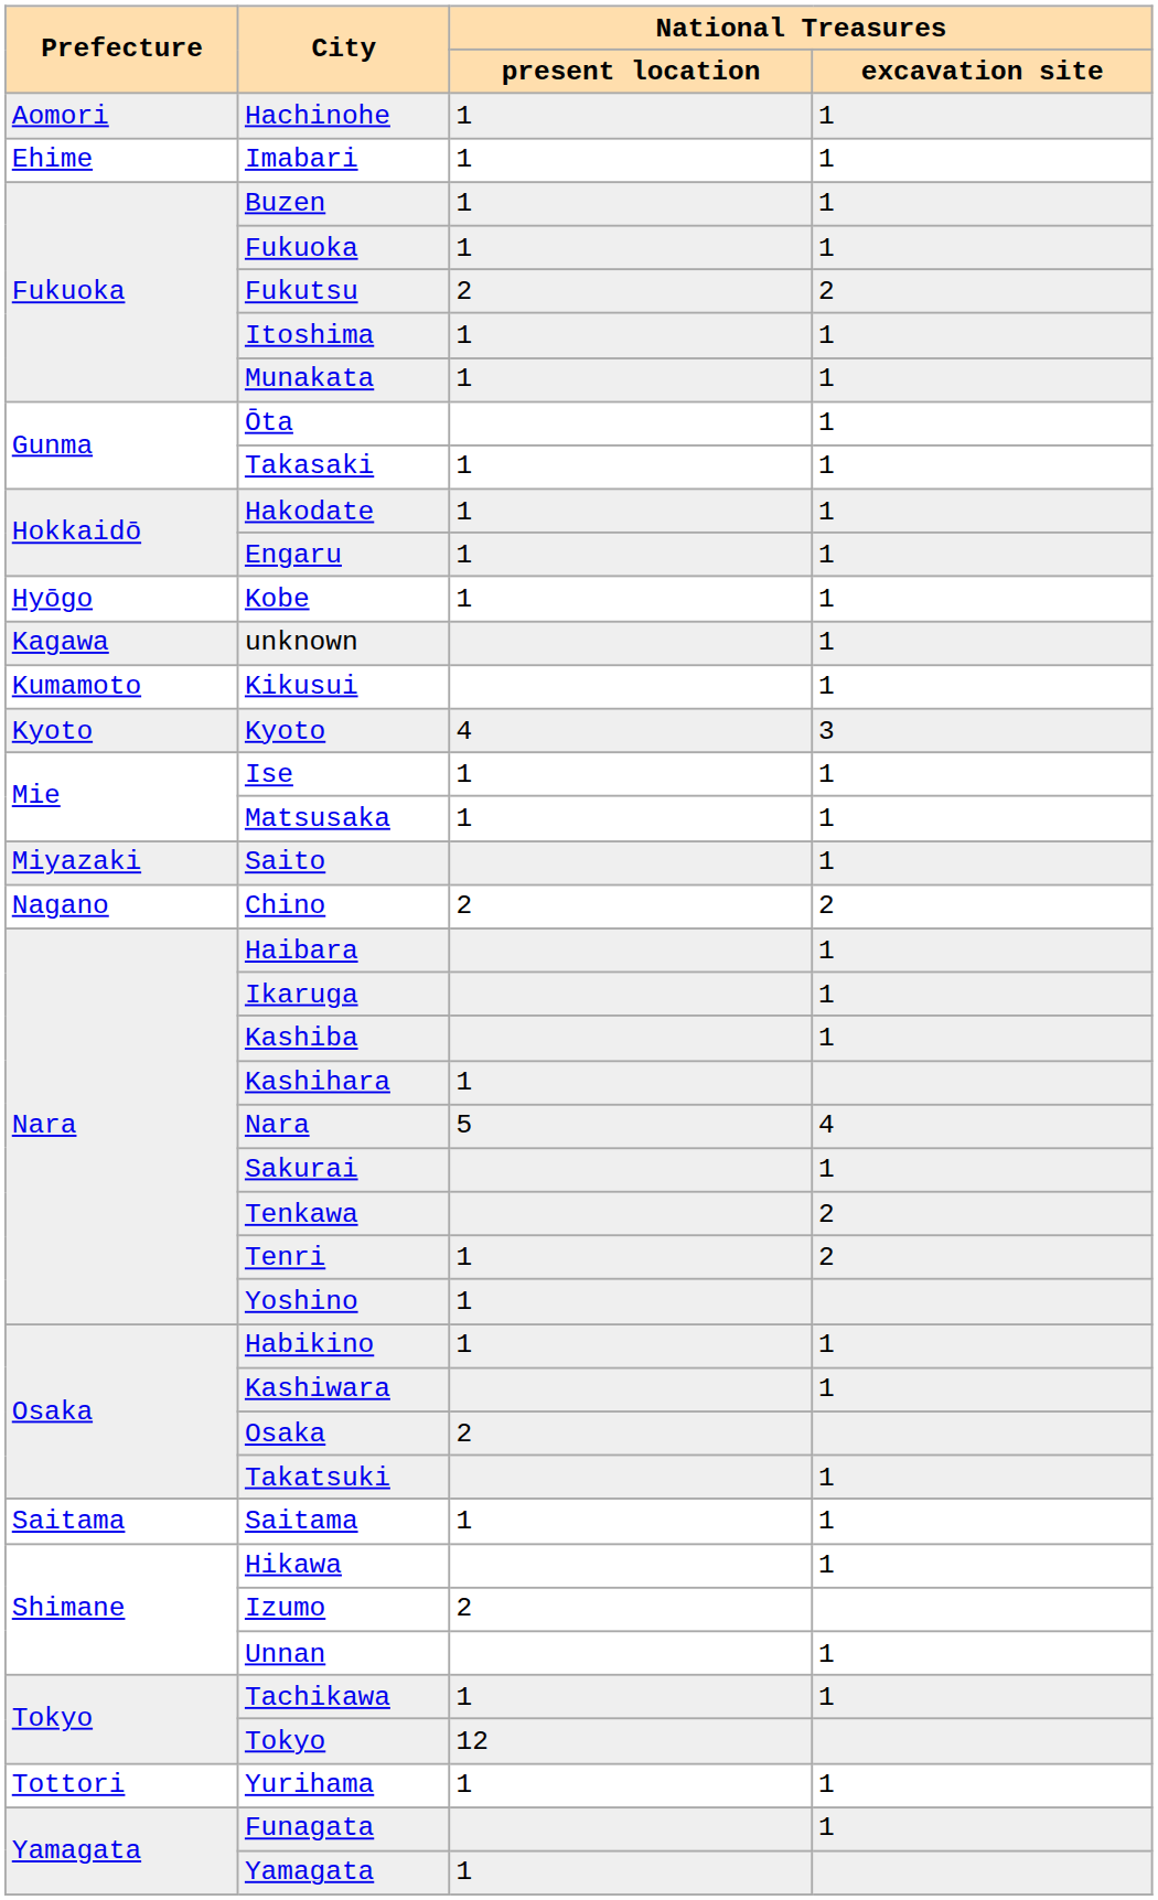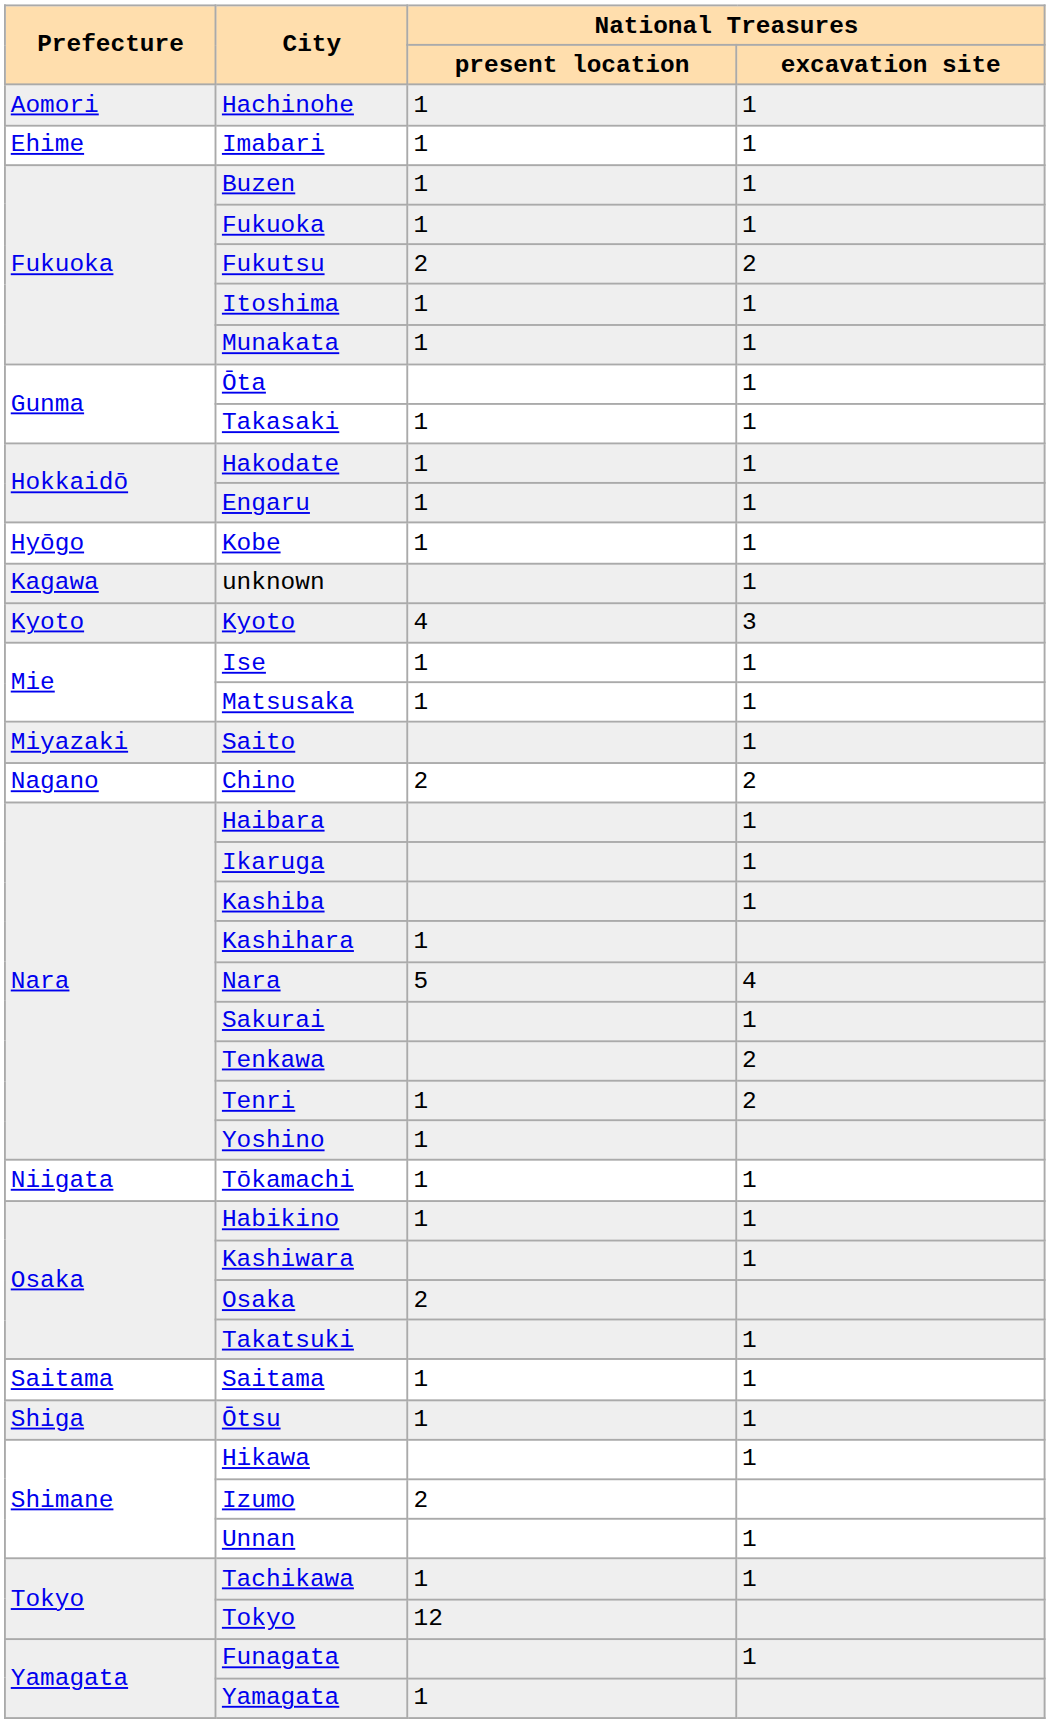 <table class="wikitable" width="35%" style="background:#ffffff;" style="text-align:center" align="left">
 <tr>
 <th rowspan=2 align="left" style="background:#ffdead;">Prefecture</th>
 <th rowspan=2 align="left" style="background:#ffdead;">City</th>
 <th colspan=2 align="left" style="background:#ffdead;">National Treasures</th>
 </tr>
 <tr>
 <th align="left" style="background:#ffdead;">present location</th>
 <th align="left" style="background:#ffdead;">excavation site</th>
 </tr>
 <tr>
 <td style="background:#efefef;"><a href='#'>Aomori</a></td>
 <td style="background:#efefef;"><a href='#'>Hachinohe</a></td>
 <td style="background:#efefef;">1</td>
 <td style="background:#efefef;">1</td>
 </tr>
 <tr>
 <td><a href='#'>Ehime</a></td>
 <td><a href='#'>Imabari</a></td>
 <td>1</td>
 <td>1</td>
 </tr>
 <tr>
 <td rowspan=5 style="background:#efefef;" valign="center"><a href='#'>Fukuoka</a></td>
 <td style="background:#efefef;"><a href='#'>Buzen</a></td>
 <td style="background:#efefef;">1</td>
 <td style="background:#efefef;">1</td>
 </tr>
 <tr>
 <td style="background:#efefef;"><a href='#'>Fukuoka</a></td>
 <td style="background:#efefef;">1</td>
 <td style="background:#efefef;">1</td>
 </tr>
 <tr>
 <td style="background:#efefef;"><a href='#'>Fukutsu</a></td>
 <td style="background:#efefef;">2</td>
 <td style="background:#efefef;">2</td>
 </tr>
 <tr>
 <td style="background:#efefef;"><a href='#'>Itoshima</a></td>
 <td style="background:#efefef;">1</td>
 <td style="background:#efefef;">1</td>
 </tr>
 <tr>
 <td style="background:#efefef;"><a href='#'>Munakata</a></td>
 <td style="background:#efefef;">1</td>
 <td style="background:#efefef;">1</td>
 </tr>
 <tr>
 <td rowspan=2  valign="center"><a href='#'>Gunma</a></td>
 <td><a href='#'>Ōta</a></td>
 <td></td>
 <td>1</td>
 </tr>
 <tr>
 <td><a href='#'>Takasaki</a></td>
 <td>1</td>
 <td>1</td>
 </tr>
 <tr>
 <td rowspan=2 style="background:#efefef;" valign="center"><a href='#'>Hokkaidō</a></td>
 <td style="background:#efefef;"><a href='#'>Hakodate</a></td>
 <td style="background:#efefef;">1</td>
 <td style="background:#efefef;">1</td>
 </tr>
 <tr>
 <td style="background:#efefef;"><a href='#'>Engaru</a></td>
 <td style="background:#efefef;">1</td>
 <td style="background:#efefef;">1</td>
 </tr>
 <tr>
 <td><a href='#'>Hyōgo</a></td>
 <td><a href='#'>Kobe</a></td>
 <td>1</td>
 <td>1</td>
 </tr>
 <tr>
 <td style="background:#efefef;"><a href='#'>Kagawa</a></td>
 <td style="background:#efefef;">unknown</td>
 <td style="background:#efefef;"></td>
 <td style="background:#efefef;">1</td>
 </tr>
 <tr>
-<td><a href='#'>Kumamoto</a></td>
-<td><a href='#'>Kikusui</a></td>
-<td></td>
-<td>1</td>
-</tr>
-<tr>
 <td style="background:#efefef;"><a href='#'>Kyoto</a></td>
 <td style="background:#efefef;"><a href='#'>Kyoto</a></td>
 <td style="background:#efefef;">4</td>
 <td style="background:#efefef;">3</td>
 </tr>
 <tr>
 <td rowspan=2 valign="center"><a href='#'>Mie</a></td>
 <td><a href='#'>Ise</a></td>
 <td>1</td>
 <td>1</td>
 </tr>
 <tr>
 <td><a href='#'>Matsusaka</a></td>
 <td>1</td>
 <td>1</td>
 </tr>
 <tr>
 <td style="background:#efefef;"><a href='#'>Miyazaki</a></td>
 <td style="background:#efefef;"><a href='#'>Saito</a></td>
 <td style="background:#efefef;"></td>
 <td style="background:#efefef;">1</td>
 </tr>
 <tr>
 <td><a href='#'>Nagano</a></td>
 <td><a href='#'>Chino</a></td>
 <td>2</td>
 <td>2</td>
 </tr>
 <tr>
 <td rowspan=9 style="background:#efefef;" valign="center"><a href='#'>Nara</a></td>
 <td style="background:#efefef;"><a href='#'>Haibara</a></td>
 <td style="background:#efefef;"></td>
 <td style="background:#efefef;">1</td>
 </tr>
 <tr>
 <td style="background:#efefef;"><a href='#'>Ikaruga</a></td>
 <td style="background:#efefef;"></td>
 <td style="background:#efefef;">1</td>
 </tr>
 <tr>
 <td style="background:#efefef;"><a href='#'>Kashiba</a></td>
 <td style="background:#efefef;"></td>
 <td style="background:#efefef;">1</td>
 </tr>
 <tr>
 <td style="background:#efefef;"><a href='#'>Kashihara</a></td>
 <td style="background:#efefef;">1</td>
 <td style="background:#efefef;"></td>
 </tr>
 <tr>
 <td style="background:#efefef;"><a href='#'>Nara</a></td>
 <td style="background:#efefef;">5</td>
 <td style="background:#efefef;">4</td>
 </tr>
 <tr>
 <td style="background:#efefef;"><a href='#'>Sakurai</a></td>
 <td style="background:#efefef;"></td>
 <td style="background:#efefef;">1</td>
 </tr>
 <tr>
 <td style="background:#efefef;"><a href='#'>Tenkawa</a></td>
 <td style="background:#efefef;"></td>
 <td style="background:#efefef;">2</td>
 </tr>
 <tr>
 <td style="background:#efefef;"><a href='#'>Tenri</a></td>
 <td style="background:#efefef;">1</td>
 <td style="background:#efefef;">2</td>
 </tr>
 <tr>
 <td style="background:#efefef;"><a href='#'>Yoshino</a></td>
 <td style="background:#efefef;">1</td>
 <td style="background:#efefef;"></td>
 </tr>
 <tr>
+<td><a href='#'>Niigata</a></td>
+<td><a href='#'>Tōkamachi</a></td>
+<td>1</td>
+<td>1</td>
+</tr>
+<tr>
 <td rowspan=4 style="background:#efefef;" valign="center"><a href='#'>Osaka</a></td>
 <td style="background:#efefef;"><a href='#'>Habikino</a></td>
 <td style="background:#efefef;">1</td>
 <td style="background:#efefef;">1</td>
 </tr>
 <tr>
 <td style="background:#efefef;"><a href='#'>Kashiwara</a></td>
 <td style="background:#efefef;"></td>
 <td style="background:#efefef;">1</td>
 </tr>
 <tr>
 <td style="background:#efefef;"><a href='#'>Osaka</a></td>
 <td style="background:#efefef;">2</td>
 <td style="background:#efefef;"></td>
 </tr>
 <tr>
 <td style="background:#efefef;"><a href='#'>Takatsuki</a></td>
 <td style="background:#efefef;"></td>
 <td style="background:#efefef;">1</td>
 </tr>
 <tr>
 <td><a href='#'>Saitama</a></td>
 <td><a href='#'>Saitama</a></td>
 <td>1</td>
 <td>1</td>
+</tr>
+<tr>
+<td style="background:#efefef;"><a href='#'>Shiga</a></td>
+<td style="background:#efefef;"><a href='#'>Ōtsu</a></td>
+<td style="background:#efefef;">1</td>
+<td style="background:#efefef;">1</td>
 </tr>
 <tr>
 <td rowspan=3 valign="center"><a href='#'>Shimane</a></td>
 <td><a href='#'>Hikawa</a></td>
 <td></td>
 <td>1</td>
 </tr>
 <tr>
 <td><a href='#'>Izumo</a></td>
 <td>2</td>
 <td></td>
 </tr>
 <tr>
 <td><a href='#'>Unnan</a></td>
 <td></td>
 <td>1</td>
 </tr>
 <tr>
 <td rowspan=2 style="background:#efefef;" valign="center"><a href='#'>Tokyo</a></td>
 <td style="background:#efefef;"><a href='#'>Tachikawa</a></td>
 <td style="background:#efefef;">1</td>
 <td style="background:#efefef;">1</td>
 </tr>
 <tr>
 <td style="background:#efefef;"><a href='#'>Tokyo</a></td>
 <td style="background:#efefef;">12</td>
 <td style="background:#efefef;"></td>
 </tr>
 <tr>
-<td><a href='#'>Tottori</a></td>
-<td><a href='#'>Yurihama</a></td>
-<td>1</td>
-<td>1</td>
-</tr>
-<tr>
 <td rowspan=2 style="background:#efefef;" valign="center"><a href='#'>Yamagata</a></td>
 <td style="background:#efefef;"><a href='#'>Funagata</a></td>
 <td style="background:#efefef;"></td>
 <td style="background:#efefef;">1</td>
 </tr>
 <tr>
 <td style="background:#efefef;"><a href='#'>Yamagata</a></td>
 <td style="background:#efefef;">1</td>
 <td style="background:#efefef;"></td>
 </tr>
 </table>
